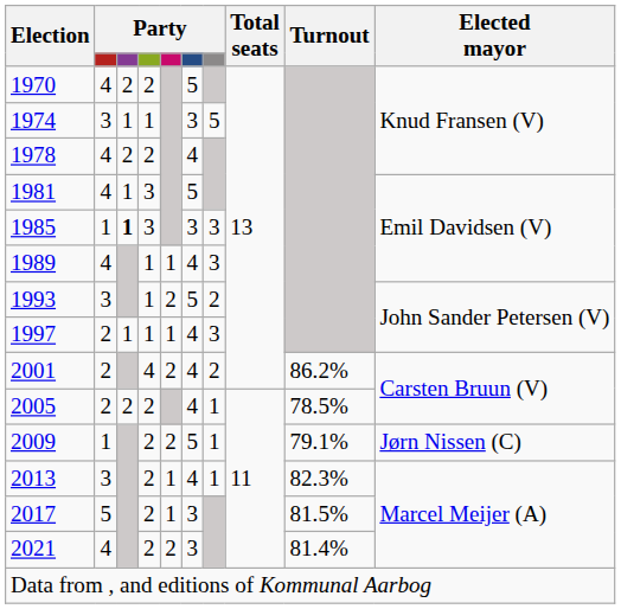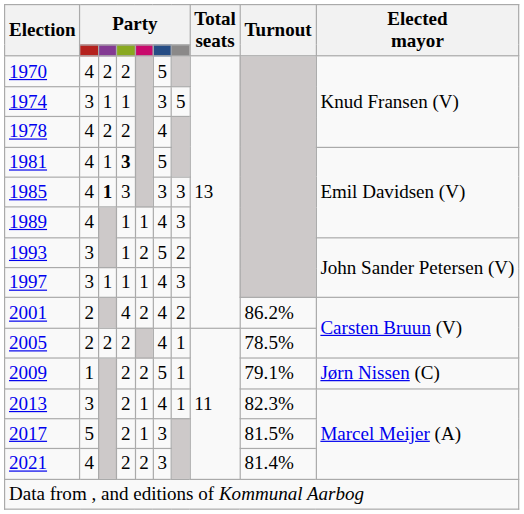 <table class="wikitable">
 <tr>
 <th rowspan="2">Election</th>
 <th colspan="6">Party</th>
 <th rowspan="2">Total<br>seats</th>
 <th rowspan="2">Turnout</th>
 <th rowspan="2">Elected<br>mayor</th>
 </tr>
 <tr>
 <td style="background:#B5211D;"><strong><a href='#'></a></strong></td>
 <td style="background:#843A93;"><strong><a href='#'></a></strong></td>
 <td style="background:#89A920;"><strong><a href='#'></a></strong></td>
 <td style="background:#C9096C;"><strong><a href='#'></a></strong></td>
 <td style="background:#254C85;"><strong><a href='#'></a></strong></td>
 <td style="background:#8B8989;"><strong></strong></td>
 </tr>
 <tr>
 <td><a href='#'>1970</a></td>
 <td>4</td>
 <td>2</td>
 <td>2</td>
 <td style="background:#CDC9C9;" rowspan=5></td>
 <td>5</td>
 <td style="background:#CDC9C9;"></td>
 <td rowspan=9>13</td>
 <td style="background:#CDC9C9;" rowspan=8></td>
 <td rowspan=3>Knud Fransen (V)</td>
 </tr>
 <tr>
 <td><a href='#'>1974</a></td>
 <td>3</td>
 <td>1</td>
 <td>1</td>
 <td>3</td>
 <td>5</td>
 </tr>
 <tr>
 <td><a href='#'>1978</a></td>
 <td>4</td>
 <td>2</td>
 <td>2</td>
 <td>4</td>
 <td style="background:#CDC9C9;" rowspan=2></td>
 </tr>
 <tr>
 <td><a href='#'>1981</a></td>
 <td>4</td>
 <td>1</td>
-<td>3</td>
+<td><strong>3</strong></td>
 <td>5</td>
 <td rowspan=3>Emil Davidsen (V)</td>
 </tr>
 <tr>
 <td><a href='#'>1985</a></td>
-<td>1</td>
+<td>4</td>
 <td><strong>1</strong></td>
 <td>3</td>
 <td>3</td>
 <td>3</td>
 </tr>
 <tr>
 <td><a href='#'>1989</a></td>
 <td>4</td>
 <td style="background:#CDC9C9;" rowspan=2></td>
 <td>1</td>
 <td>1</td>
 <td>4</td>
 <td>3</td>
 </tr>
 <tr>
 <td><a href='#'>1993</a></td>
 <td>3</td>
 <td>1</td>
 <td>2</td>
 <td>5</td>
 <td>2</td>
 <td rowspan=2>John Sander Petersen (V)</td>
 </tr>
 <tr>
 <td><a href='#'>1997</a></td>
-<td>2</td>
+<td>3</td>
 <td>1</td>
 <td>1</td>
 <td>1</td>
 <td>4</td>
 <td>3</td>
 </tr>
 <tr>
 <td><a href='#'>2001</a></td>
 <td>2</td>
 <td style="background:#CDC9C9;"></td>
 <td>4</td>
 <td>2</td>
 <td>4</td>
 <td>2</td>
 <td>86.2%</td>
 <td rowspan=2><a href='#'>Carsten Bruun</a> (V)</td>
 </tr>
 <tr>
 <td><a href='#'>2005</a></td>
 <td>2</td>
 <td>2</td>
 <td>2</td>
 <td style="background:#CDC9C9;"></td>
 <td>4</td>
 <td>1</td>
 <td rowspan=5>11</td>
 <td>78.5%</td>
 </tr>
 <tr>
 <td><a href='#'>2009</a></td>
 <td>1</td>
 <td style="background:#CDC9C9;" rowspan=4></td>
 <td>2</td>
 <td>2</td>
 <td>5</td>
 <td>1</td>
 <td>79.1%</td>
 <td><a href='#'>Jørn Nissen</a> (C)</td>
 </tr>
 <tr>
 <td><a href='#'>2013</a></td>
 <td>3</td>
 <td>2</td>
 <td>1</td>
 <td>4</td>
 <td>1</td>
 <td>82.3%</td>
 <td rowspan=3><a href='#'>Marcel Meijer</a> (A)</td>
 </tr>
 <tr>
 <td><a href='#'>2017</a></td>
 <td>5</td>
 <td>2</td>
 <td>1</td>
 <td>3</td>
 <td style="background:#CDC9C9;" rowspan=2></td>
 <td>81.5%</td>
 </tr>
 <tr>
 <td><a href='#'>2021</a></td>
 <td>4</td>
 <td>2</td>
 <td>2</td>
 <td>3</td>
 <td>81.4%</td>
 </tr>
 <tr>
 <td colspan=14>Data from ,  and editions of <em>Kommunal Aarbog</em></td>
 </tr>
 </table>
